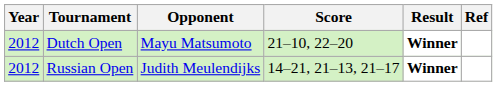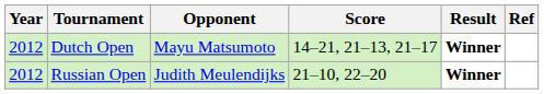 <table class="sortable wikitable" style="font-size: 90%;">
 <tr>
 <th>Year</th>
 <th>Tournament</th>
 <th>Opponent</th>
 <th>Score</th>
 <th>Result</th>
 <th>Ref</th>
 </tr>
 <tr style="background:#D4F1C5">
 <td align="center"><a href='#'>2012</a></td>
 <td align="left"><a href='#'>Dutch Open</a></td>
 <td align="left"> <a href='#'>Mayu Matsumoto</a></td>
-<td align="left">21–10, 22–20</td>
+<td align="left">14–21, 21–13, 21–17</td>
 <td style="text-align:left; background:white"> <strong>Winner</strong></td>
 <td style="text-align:center; background:white"></td>
 </tr>
 <tr style="background:#D4F1C5">
 <td align="center"><a href='#'>2012</a></td>
 <td align="left"><a href='#'>Russian Open</a></td>
 <td align="left"> <a href='#'>Judith Meulendijks</a></td>
-<td align="left">14–21, 21–13, 21–17</td>
+<td align="left">21–10, 22–20</td>
 <td style="text-align:left; background:white"> <strong>Winner</strong></td>
 <td style="text-align:center; background:white"></td>
 </tr>
 </table>
